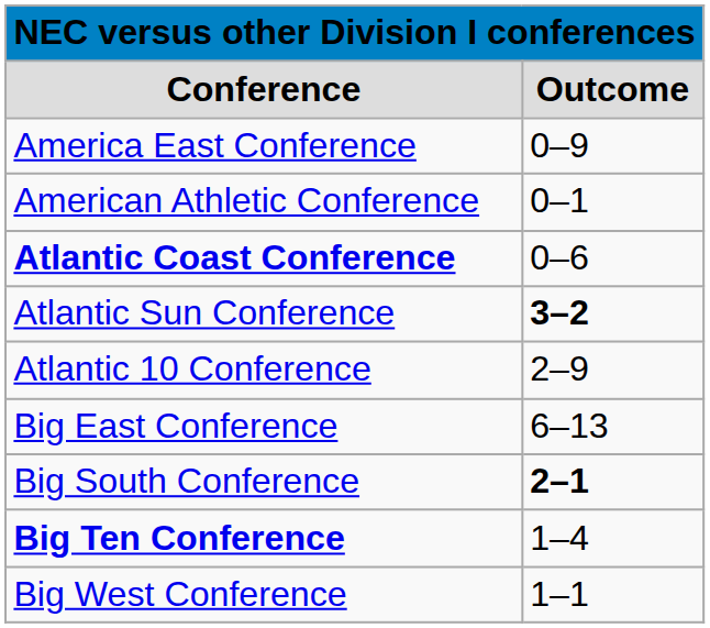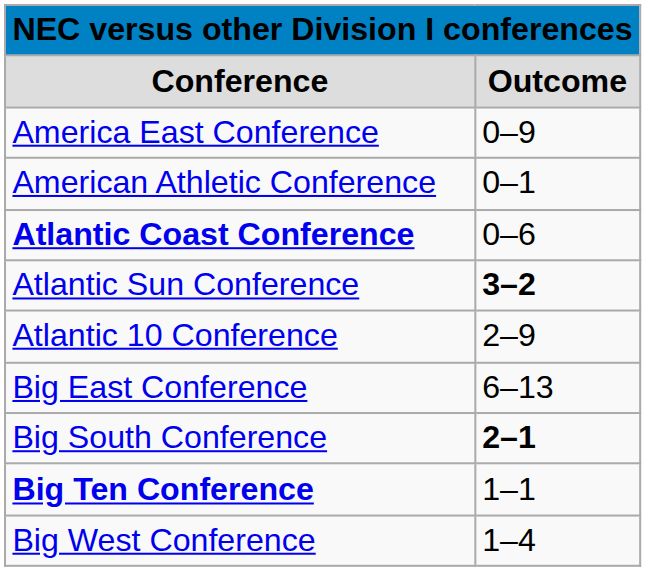 <table class="wikitable" style="white-space:nowrap; font-size:100%;">
 <tr>
 <td colspan="2" style="text-align:center; background:#0081C4;"><span><strong>NEC versus other Division I conferences</strong></span></td>
 </tr>
 <tr>
 <th style="text-align:center; background:#ddd;">Conference</th>
 <th style="text-align:center; background:#ddd;">Outcome</th>
 </tr>
 <tr>
 <td><a href='#'>America East Conference</a></td>
 <td>0–9</td>
 </tr>
 <tr>
 <td><a href='#'>American Athletic Conference</a></td>
 <td>0–1</td>
 </tr>
 <tr>
 <td><strong><a href='#'>Atlantic Coast Conference</a></strong></td>
 <td>0–6</td>
 </tr>
 <tr>
 <td><a href='#'>Atlantic Sun Conference</a></td>
 <td><strong>3–2</strong></td>
 </tr>
 <tr>
 <td><a href='#'>Atlantic 10 Conference</a></td>
 <td>2–9</td>
 </tr>
 <tr>
 <td><a href='#'>Big East Conference</a></td>
 <td>6–13</td>
 </tr>
 <tr>
 <td><a href='#'>Big South Conference</a></td>
 <td><strong>2–1</strong></td>
 </tr>
 <tr>
 <td><strong><a href='#'>Big Ten Conference</a></strong></td>
-<td>1–4</td>
+<td>1–1</td>
 </tr>
 <tr>
 <td><a href='#'>Big West Conference</a></td>
-<td>1–1</td>
+<td>1–4</td>
 </tr>
 </table>
